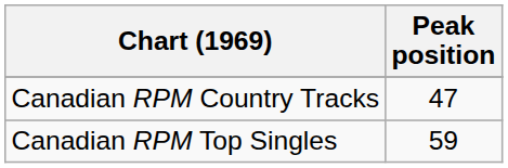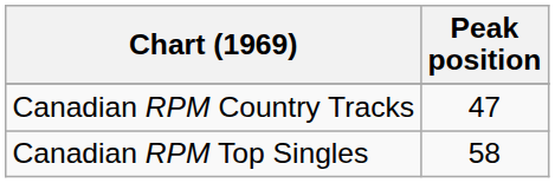 <table class="wikitable sortable">
 <tr>
 <th align="left">Chart (1969)</th>
 <th align="center">Peak<br>position</th>
 </tr>
 <tr>
 </tr>
 <tr>
 </tr>
 <tr>
 <td align="left">Canadian <em>RPM</em> Country Tracks</td>
 <td align="center">47</td>
 </tr>
 <tr>
 <td align="left">Canadian <em>RPM</em> Top Singles</td>
-<td align="center">59</td>
+<td align="center">58</td>
 </tr>
 </table>
